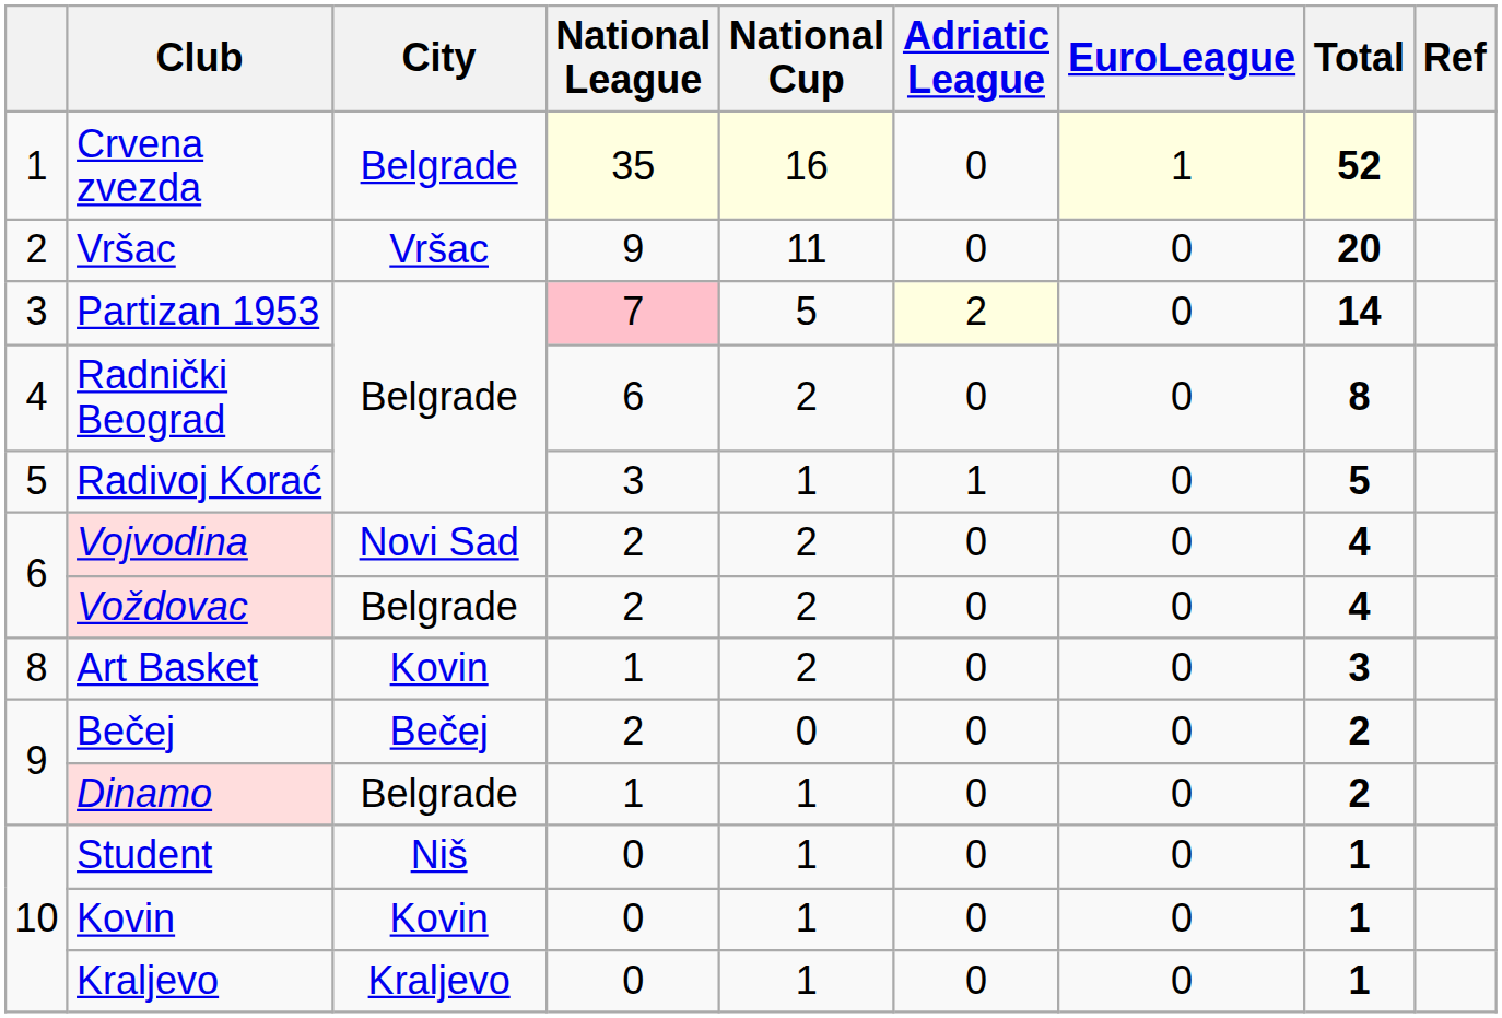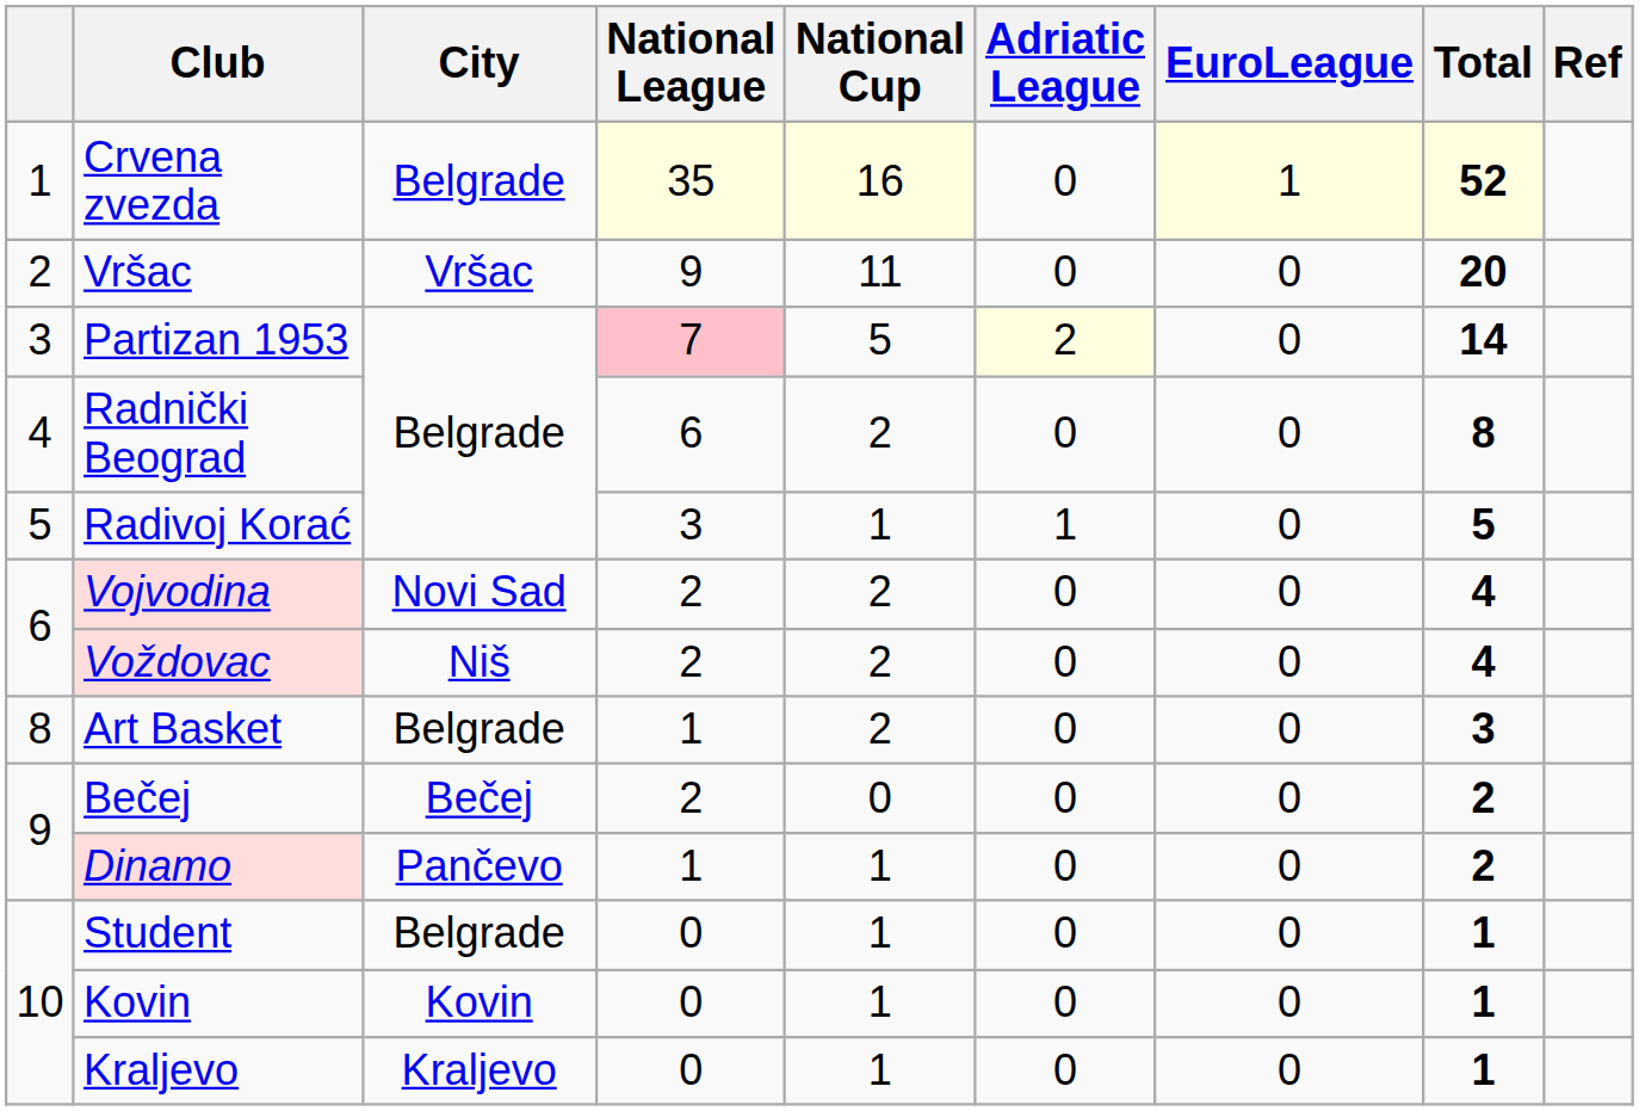 <table class="wikitable sortable" style="text-align: center;">
 <tr>
 <th scope="col" width="10px" class="unsortable"></th>
 <th scope="col" width="100px">Club</th>
 <th scope="col" width="80px">City</th>
 <th scope="col" width="60px">National League</th>
 <th scope="col" width="60px">National Cup</th>
 <th scope="col" width="60px"><a href='#'>Adriatic League</a></th>
 <th scope="col" width="70px"><a href='#'>EuroLeague</a></th>
 <th scope="col" width="20px">Total</th>
 <th scope="col" width="10px" class="unsortable">Ref</th>
 </tr>
 <tr>
 <td>1</td>
 <td align=left><a href='#'>Crvena zvezda</a></td>
 <td><a href='#'>Belgrade</a></td>
 <td style="background:#ffffe0;">35</td>
 <td style="background:#ffffe0;">16</td>
 <td>0</td>
 <td style="background:#ffffe0;">1</td>
 <td style="background:#ffffe0;"><strong>52</strong></td>
 <td></td>
 </tr>
 <tr>
 <td>2</td>
 <td align=left><a href='#'>Vršac</a></td>
 <td><a href='#'>Vršac</a></td>
 <td>9</td>
 <td>11</td>
 <td>0</td>
 <td>0</td>
 <td><strong>20</strong></td>
 <td></td>
 </tr>
 <tr>
 <td>3</td>
 <td align=left><a href='#'>Partizan 1953</a></td>
 <td rowspan=3>Belgrade</td>
 <td style="background: pink;">7</td>
 <td>5</td>
 <td style="background:#ffffe0;">2</td>
 <td>0</td>
 <td><strong>14</strong></td>
 <td></td>
 </tr>
 <tr>
 <td>4</td>
 <td align=left><a href='#'>Radnički Beograd</a></td>
 <td>6</td>
 <td>2</td>
 <td>0</td>
 <td>0</td>
 <td><strong>8</strong></td>
 <td></td>
 </tr>
 <tr>
 <td>5</td>
 <td align=left><a href='#'>Radivoj Korać</a></td>
 <td>3</td>
 <td>1</td>
 <td>1</td>
 <td>0</td>
 <td><strong>5</strong></td>
 <td></td>
 </tr>
 <tr>
 <td rowspan=2>6</td>
 <td align=left bgcolor=#ffdddd><em><a href='#'>Vojvodina</a></em></td>
 <td><a href='#'>Novi Sad</a></td>
 <td>2</td>
 <td>2</td>
 <td>0</td>
 <td>0</td>
 <td><strong>4</strong></td>
 <td></td>
 </tr>
 <tr>
 <td align=left bgcolor=#ffdddd><em><a href='#'>Voždovac</a></em></td>
-<td>Belgrade</td>
+<td><a href='#'>Niš</a></td>
 <td>2</td>
 <td>2</td>
 <td>0</td>
 <td>0</td>
 <td><strong>4</strong></td>
 <td></td>
 </tr>
 <tr>
 <td>8</td>
 <td align=left><a href='#'>Art Basket</a></td>
-<td><a href='#'>Kovin</a></td>
+<td>Belgrade</td>
 <td>1</td>
 <td>2</td>
 <td>0</td>
 <td>0</td>
 <td><strong>3</strong></td>
 <td></td>
 </tr>
 <tr>
 <td rowspan=2>9</td>
 <td align=left><a href='#'>Bečej</a></td>
 <td><a href='#'>Bečej</a></td>
 <td>2</td>
 <td>0</td>
 <td>0</td>
 <td>0</td>
 <td><strong>2</strong></td>
 <td></td>
 </tr>
 <tr>
 <td align=left bgcolor=#ffdddd><em><a href='#'>Dinamo</a></em></td>
-<td>Belgrade</td>
+<td><a href='#'>Pančevo</a></td>
 <td>1</td>
 <td>1</td>
 <td>0</td>
 <td>0</td>
 <td><strong>2</strong></td>
 <td></td>
 </tr>
 <tr>
 <td rowspan=3>10</td>
 <td align=left><a href='#'>Student</a></td>
-<td><a href='#'>Niš</a></td>
+<td>Belgrade</td>
 <td>0</td>
 <td>1</td>
 <td>0</td>
 <td>0</td>
 <td><strong>1</strong></td>
 <td></td>
 </tr>
 <tr>
 <td align=left><a href='#'>Kovin</a></td>
 <td><a href='#'>Kovin</a></td>
 <td>0</td>
 <td>1</td>
 <td>0</td>
 <td>0</td>
 <td><strong>1</strong></td>
 <td></td>
 </tr>
 <tr>
 <td align=left><a href='#'>Kraljevo</a></td>
 <td><a href='#'>Kraljevo</a></td>
 <td>0</td>
 <td>1</td>
 <td>0</td>
 <td>0</td>
 <td><strong>1</strong></td>
 <td></td>
 </tr>
 </table>
